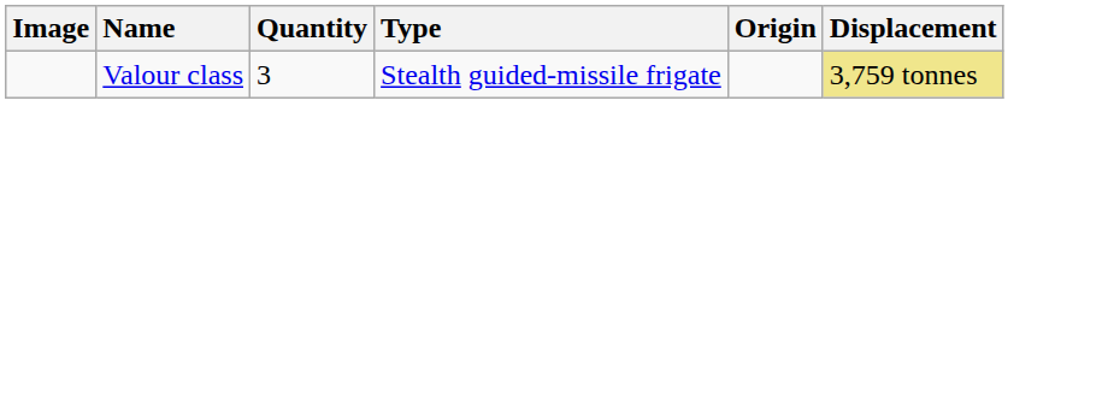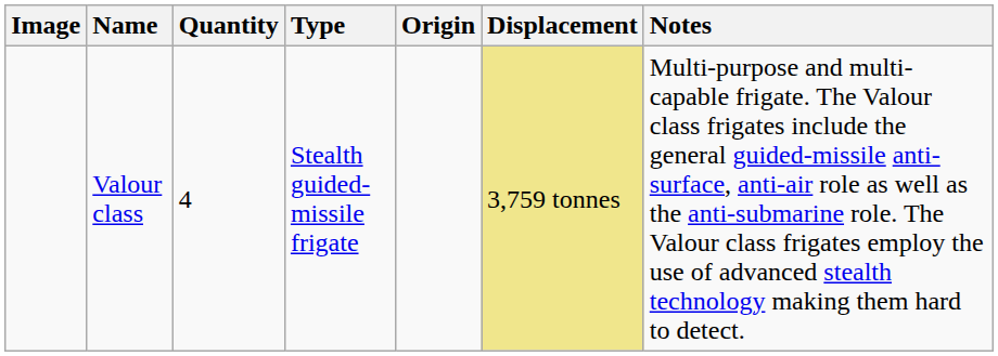 <table class="wikitable">
 <tr>
 <th>Image</th>
 <th style="text-align:left">Name</th>
 <th style="text-align:left">Quantity</th>
 <th style="text-align:left">Type</th>
 <th style="text-align:left">Origin</th>
 <th>Displacement</th>
+<th style="text-align:left">Notes</th>
 </tr>
 <tr>
 <td></td>
 <td><a href='#'>Valour class</a></td>
-<td>3</td>
+<td>4</td>
 <td><a href='#'>Stealth</a> <a href='#'>guided-missile frigate</a></td>
 <td></td>
 <td style="background: khaki;">3,759 tonnes</td>
+<td>Multi-purpose and multi-capable frigate. The Valour class frigates include the general <a href='#'>guided-missile</a> <a href='#'>anti-surface</a>, <a href='#'>anti-air</a> role as well as the <a href='#'>anti-submarine</a> role. The Valour class frigates employ the use of advanced <a href='#'>stealth technology</a> making them hard to detect.</td>
 </tr>
 </table>
